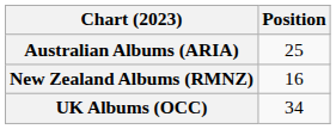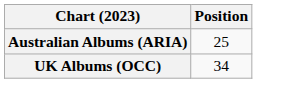 <table class="wikitable sortable plainrowheaders" style="text-align:center">
 <tr>
 <th scope="col">Chart (2023)</th>
 <th scope="col">Position</th>
 </tr>
 <tr>
 <th scope="row">Australian Albums (ARIA)</th>
 <td>25</td>
 </tr>
 <tr>
-<th scope="row">New Zealand Albums (RMNZ)</th>
-<td>16</td>
-</tr>
-<tr>
 <th scope="row">UK Albums (OCC)</th>
 <td>34</td>
 </tr>
 </table>
